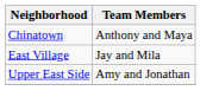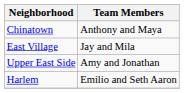 <table class="wikitable">
 <tr>
 <th>Neighborhood</th>
 <th>Team Members</th>
 </tr>
 <tr>
 <td><a href='#'>Chinatown</a></td>
 <td>Anthony and Maya</td>
 </tr>
 <tr>
 <td><a href='#'>East Village</a></td>
 <td>Jay and Mila</td>
 </tr>
 <tr>
 <td><a href='#'>Upper East Side</a></td>
 <td>Amy and Jonathan</td>
 </tr>
 <tr>
+<td><a href='#'>Harlem</a></td>
+<td>Emilio and Seth Aaron</td>
+</tr>
+<tr>
 </tr>
 </table>
